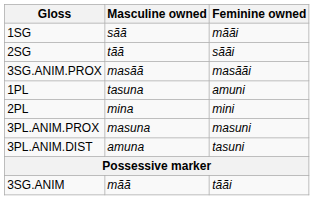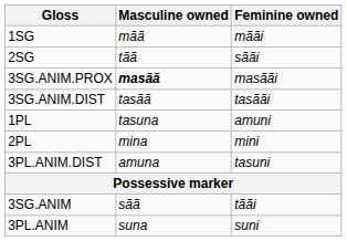 <table class="wikitable">
 <tr>
 <th>Gloss</th>
 <th>Masculine owned</th>
 <th>Feminine owned</th>
 </tr>
 <tr>
 <td>1SG</td>
-<td><em>sãã</em></td>
+<td><em>mãã</em></td>
 <td><em>mããi</em></td>
 </tr>
 <tr>
 <td>2SG</td>
 <td><em>tãã</em></td>
 <td><em>sããi</em></td>
 </tr>
 <tr>
 <td>3SG.ANIM.PROX</td>
-<td><em>masãã</em></td>
+<td><strong><em>masãã</em></strong></td>
 <td><em>masããi</em></td>
+</tr>
+<tr>
+<td>3SG.ANIM.DIST</td>
+<td><em>tasãã</em></td>
+<td><em>tasããi</em></td>
 </tr>
 <tr>
 <td>1PL</td>
 <td><em>tasuna</em></td>
 <td><em>amuni</em></td>
 </tr>
 <tr>
 <td>2PL</td>
 <td><em>mina</em></td>
 <td><em>mini</em></td>
 </tr>
 <tr>
-<td>3PL.ANIM.PROX</td>
-<td><em>masuna</em></td>
-<td><em>masuni</em></td>
-</tr>
-<tr>
 <td>3PL.ANIM.DIST</td>
 <td><em>amuna</em></td>
 <td><em>tasuni</em></td>
 </tr>
 <tr>
 <th colspan="3">Possessive marker</th>
 </tr>
 <tr>
 <td>3SG.ANIM</td>
-<td><em>mãã</em></td>
+<td><em>sãã</em></td>
 <td><em>tããi</em></td>
 </tr>
+<tr>
+<td>3PL.ANIM</td>
+<td><em>suna</em></td>
+<td><em>suni</em></td>
+</tr>
 </table>
